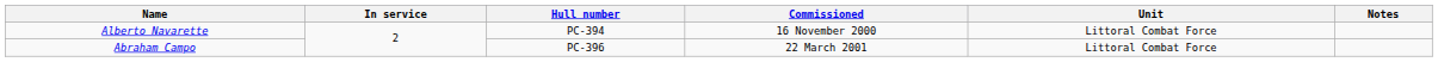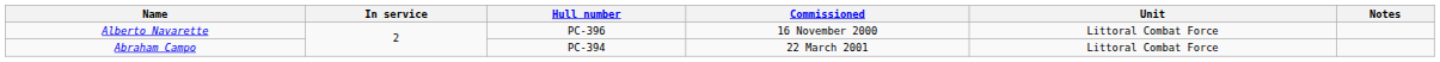 <table class="wikitable"  style="width:90%; text-align:center;">
 <tr style="background:lavender;">
 <th>Name</th>
 <th><strong>In service</strong></th>
 <th><a href='#'>Hull number</a></th>
 <th><a href='#'>Commissioned</a></th>
 <th>Unit</th>
 <th>Notes</th>
 </tr>
 <tr>
 <td valign="top"><a href='#'><em>Alberto Navarette</em></a></td>
 <td rowspan="2">2</td>
-<td>PC-394</td>
+<td>PC-396</td>
 <td>16 November 2000</td>
 <td>Littoral Combat Force</td>
 <td></td>
 </tr>
 <tr>
 <td valign="top"><em><a href='#'>Abraham Campo</a></em></td>
-<td>PC-396</td>
+<td>PC-394</td>
 <td>22 March 2001</td>
 <td>Littoral Combat Force</td>
 <td></td>
 </tr>
 </table>
